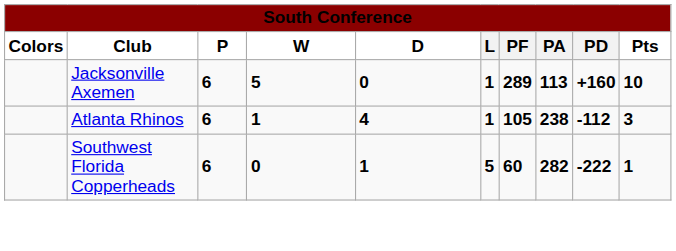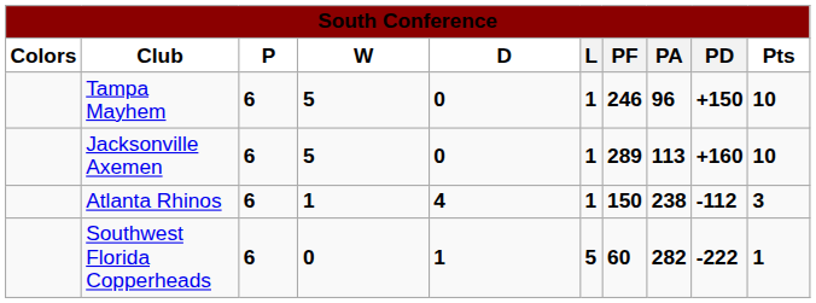 <table class="wikitable" style="width: 99%">
 <tr>
 <td colspan="10" align="center" bgcolor="darkred"><strong><span>South Conference</span></strong></td>
 </tr>
 <tr>
 <th style="background:white; width:8%">Colors</th>
 <th style="background:white; width:20%">Club</th>
 <th style="background:white; width:8%">P</th>
 <th style="background:white; width:18%">W</th>
 <th style="background:white; width:21%">D</th>
 <th>L</th>
 <th>PF</th>
 <th>PA</th>
 <th>PD</th>
 <th style="background:white; width:8%">Pts</th>
+</tr>
+<tr>
+<td></td>
+<td><a href='#'>Tampa Mayhem</a></td>
+<td><strong>6</strong></td>
+<td><strong>5</strong></td>
+<td><strong>0</strong></td>
+<td><strong>1</strong></td>
+<td><strong>246</strong></td>
+<td><strong>96</strong></td>
+<td><strong>+150</strong></td>
+<td><strong>10</strong></td>
 </tr>
 <tr>
 <td></td>
 <td><a href='#'>Jacksonville Axemen</a></td>
 <td><strong>6</strong></td>
 <td><strong>5</strong></td>
 <td><strong>0</strong></td>
 <td><strong>1</strong></td>
 <td><strong>289</strong></td>
 <td><strong>113</strong></td>
 <td><strong>+160</strong></td>
 <td><strong>10</strong></td>
 </tr>
 <tr>
 <td></td>
 <td><a href='#'>Atlanta Rhinos</a></td>
 <td><strong>6</strong></td>
 <td><strong>1</strong></td>
 <td><strong>4</strong></td>
 <td><strong>1</strong></td>
-<td><strong>105</strong></td>
+<td><strong>150</strong></td>
 <td><strong>238</strong></td>
 <td><strong>-112</strong></td>
 <td><strong>3</strong></td>
 </tr>
 <tr>
 <td></td>
 <td><a href='#'>Southwest Florida Copperheads</a></td>
 <td><strong>6</strong></td>
 <td><strong>0</strong></td>
 <td><strong>1</strong></td>
 <td><strong>5</strong></td>
 <td><strong>60</strong></td>
 <td><strong>282</strong></td>
 <td><strong>-222</strong></td>
 <td><strong>1</strong></td>
 </tr>
 </table>
